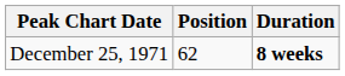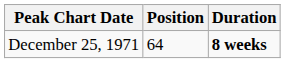 <table class="wikitable">
 <tr>
 <th>Peak Chart Date</th>
 <th>Position</th>
 <th>Duration</th>
 </tr>
 <tr>
 <td>December 25, 1971</td>
-<td>62</td>
+<td>64</td>
 <td><strong>8 weeks</strong></td>
 </tr>
 </table>
